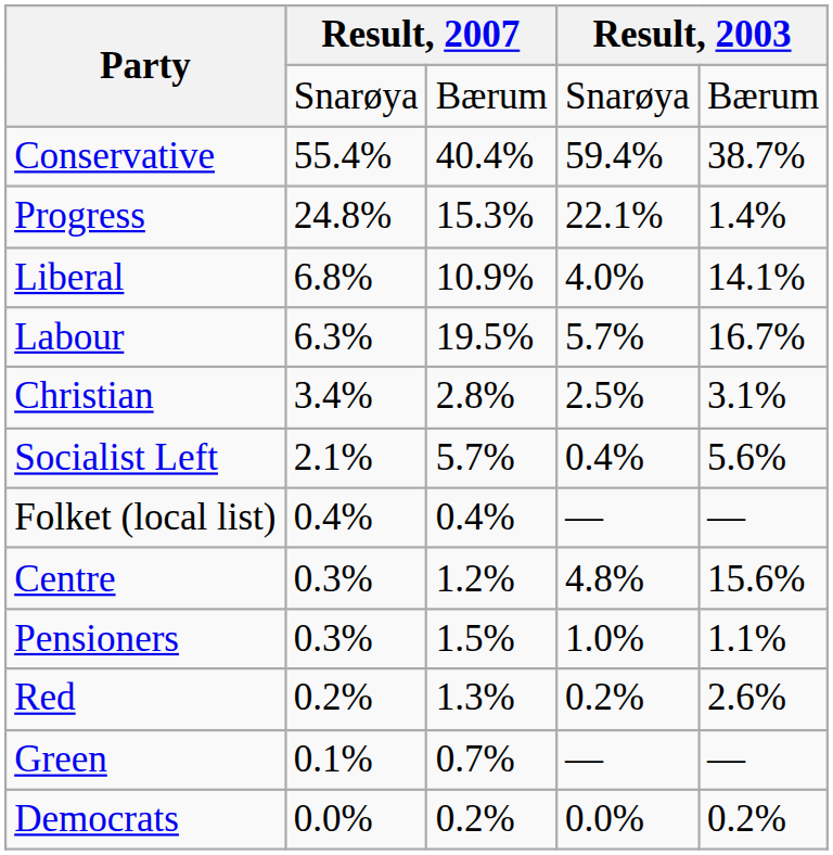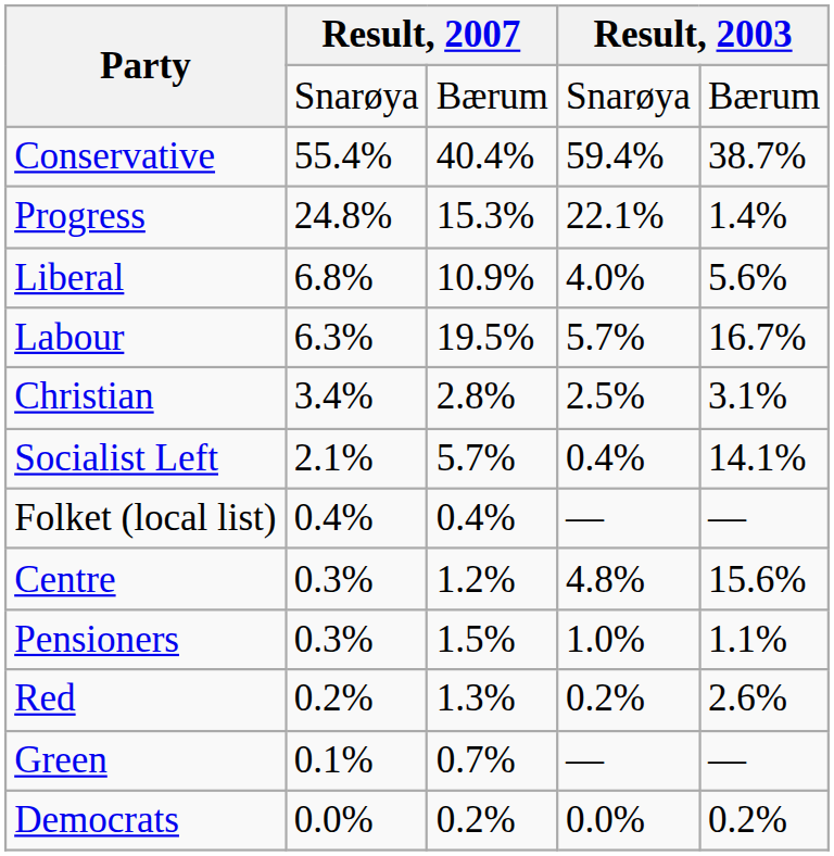 <table class=wikitable>
 <tr>
 <th rowspan=2>Party</th>
 <th colspan=2>Result, <a href='#'>2007</a></th>
 <th colspan=2>Result, <a href='#'>2003</a></th>
 </tr>
 <tr>
 <td>Snarøya</td>
 <td>Bærum</td>
 <td>Snarøya</td>
 <td>Bærum</td>
 </tr>
 <tr>
 <td><a href='#'>Conservative</a></td>
 <td>55.4%</td>
 <td>40.4%</td>
 <td>59.4%</td>
 <td>38.7%</td>
 </tr>
 <tr>
 <td><a href='#'>Progress</a></td>
 <td>24.8%</td>
 <td>15.3%</td>
 <td>22.1%</td>
 <td>1.4%</td>
 </tr>
 <tr>
 <td><a href='#'>Liberal</a></td>
 <td>6.8%</td>
 <td>10.9%</td>
 <td>4.0%</td>
-<td>14.1%</td>
+<td>5.6%</td>
 </tr>
 <tr>
 <td><a href='#'>Labour</a></td>
 <td>6.3%</td>
 <td>19.5%</td>
 <td>5.7%</td>
 <td>16.7%</td>
 </tr>
 <tr>
 <td><a href='#'>Christian</a></td>
 <td>3.4%</td>
 <td>2.8%</td>
 <td>2.5%</td>
 <td>3.1%</td>
 </tr>
 <tr>
 <td><a href='#'>Socialist Left</a></td>
 <td>2.1%</td>
 <td>5.7%</td>
 <td>0.4%</td>
-<td>5.6%</td>
+<td>14.1%</td>
 </tr>
 <tr>
 <td>Folket (local list)</td>
 <td>0.4%</td>
 <td>0.4%</td>
 <td>—</td>
 <td>—</td>
 </tr>
 <tr>
 <td><a href='#'>Centre</a></td>
 <td>0.3%</td>
 <td>1.2%</td>
 <td>4.8%</td>
 <td>15.6%</td>
 </tr>
 <tr>
 <td><a href='#'>Pensioners</a></td>
 <td>0.3%</td>
 <td>1.5%</td>
 <td>1.0%</td>
 <td>1.1%</td>
 </tr>
 <tr>
 <td><a href='#'>Red</a></td>
 <td>0.2%</td>
 <td>1.3%</td>
 <td>0.2%</td>
 <td>2.6%</td>
 </tr>
 <tr>
 <td><a href='#'>Green</a></td>
 <td>0.1%</td>
 <td>0.7%</td>
 <td>—</td>
 <td>—</td>
 </tr>
 <tr>
 <td><a href='#'>Democrats</a></td>
 <td>0.0%</td>
 <td>0.2%</td>
 <td>0.0%</td>
 <td>0.2%<br></td>
 </tr>
 </table>
